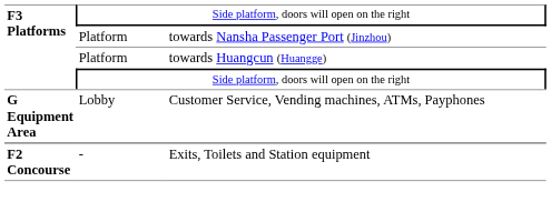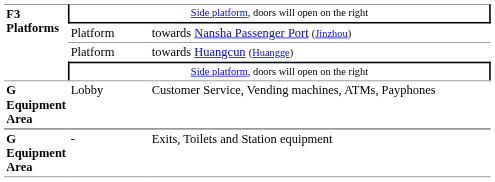 <table table border=0 cellspacing=0 cellpadding=3>
 <tr>
 <td style="border-top:solid 1px gray;" rowspan=4 valign=top><strong>F3<br>Platforms</strong></td>
 <td style="border-right:solid 2px black;border-left:solid 2px black;border-bottom:solid 2px black;border-top:solid 1px gray;font-size:smaller;text-align:center;" colspan=2><a href='#'>Side platform</a>, doors will open on the right</td>
 </tr>
 <tr>
 <td style="border-bottom:solid 1px gray;">Platform </td>
 <td style="border-bottom:solid 1px gray;">  towards <a href='#'>Nansha Passenger Port</a> <small>(<a href='#'>Jinzhou</a>)</small></td>
 </tr>
 <tr>
 <td>Platform </td>
 <td><span></span>  towards <a href='#'>Huangcun</a> <small>(<a href='#'>Huangge</a>)</small> </td>
 </tr>
 <tr>
 <td style="border-top:solid 2px black;border-right:solid 2px black;border-left:solid 2px black;font-size:smaller;text-align:center;" colspan=2><a href='#'>Side platform</a>, doors will open on the right</td>
 </tr>
 <tr>
 <td style="border-bottom:solid 1px gray; border-top:solid 1px gray;" valign=top width=50><strong>G<br>Equipment Area</strong></td>
 <td style="border-bottom:solid 1px gray; border-top:solid 1px gray;" valign=top width=100>Lobby</td>
 <td style="border-bottom:solid 1px gray; border-top:solid 1px gray;" valign=top width=450>Customer Service, Vending machines, ATMs, Payphones</td>
 </tr>
 <tr>
-<td style="border-bottom:solid 1px gray; border-top:solid 1px gray;" valign=top width=50><strong>F2<br>Concourse</strong></td>
+<td style="border-bottom:solid 1px gray; border-top:solid 1px gray;" valign=top width=50><strong>G<br>Equipment Area</strong></td>
 <td style="border-bottom:solid 1px gray; border-top:solid 1px gray;" valign=top width=100>-</td>
 <td style="border-bottom:solid 1px gray; border-top:solid 1px gray;" valign=top width=450>Exits, Toilets and Station equipment</td>
 </tr>
 </table>
